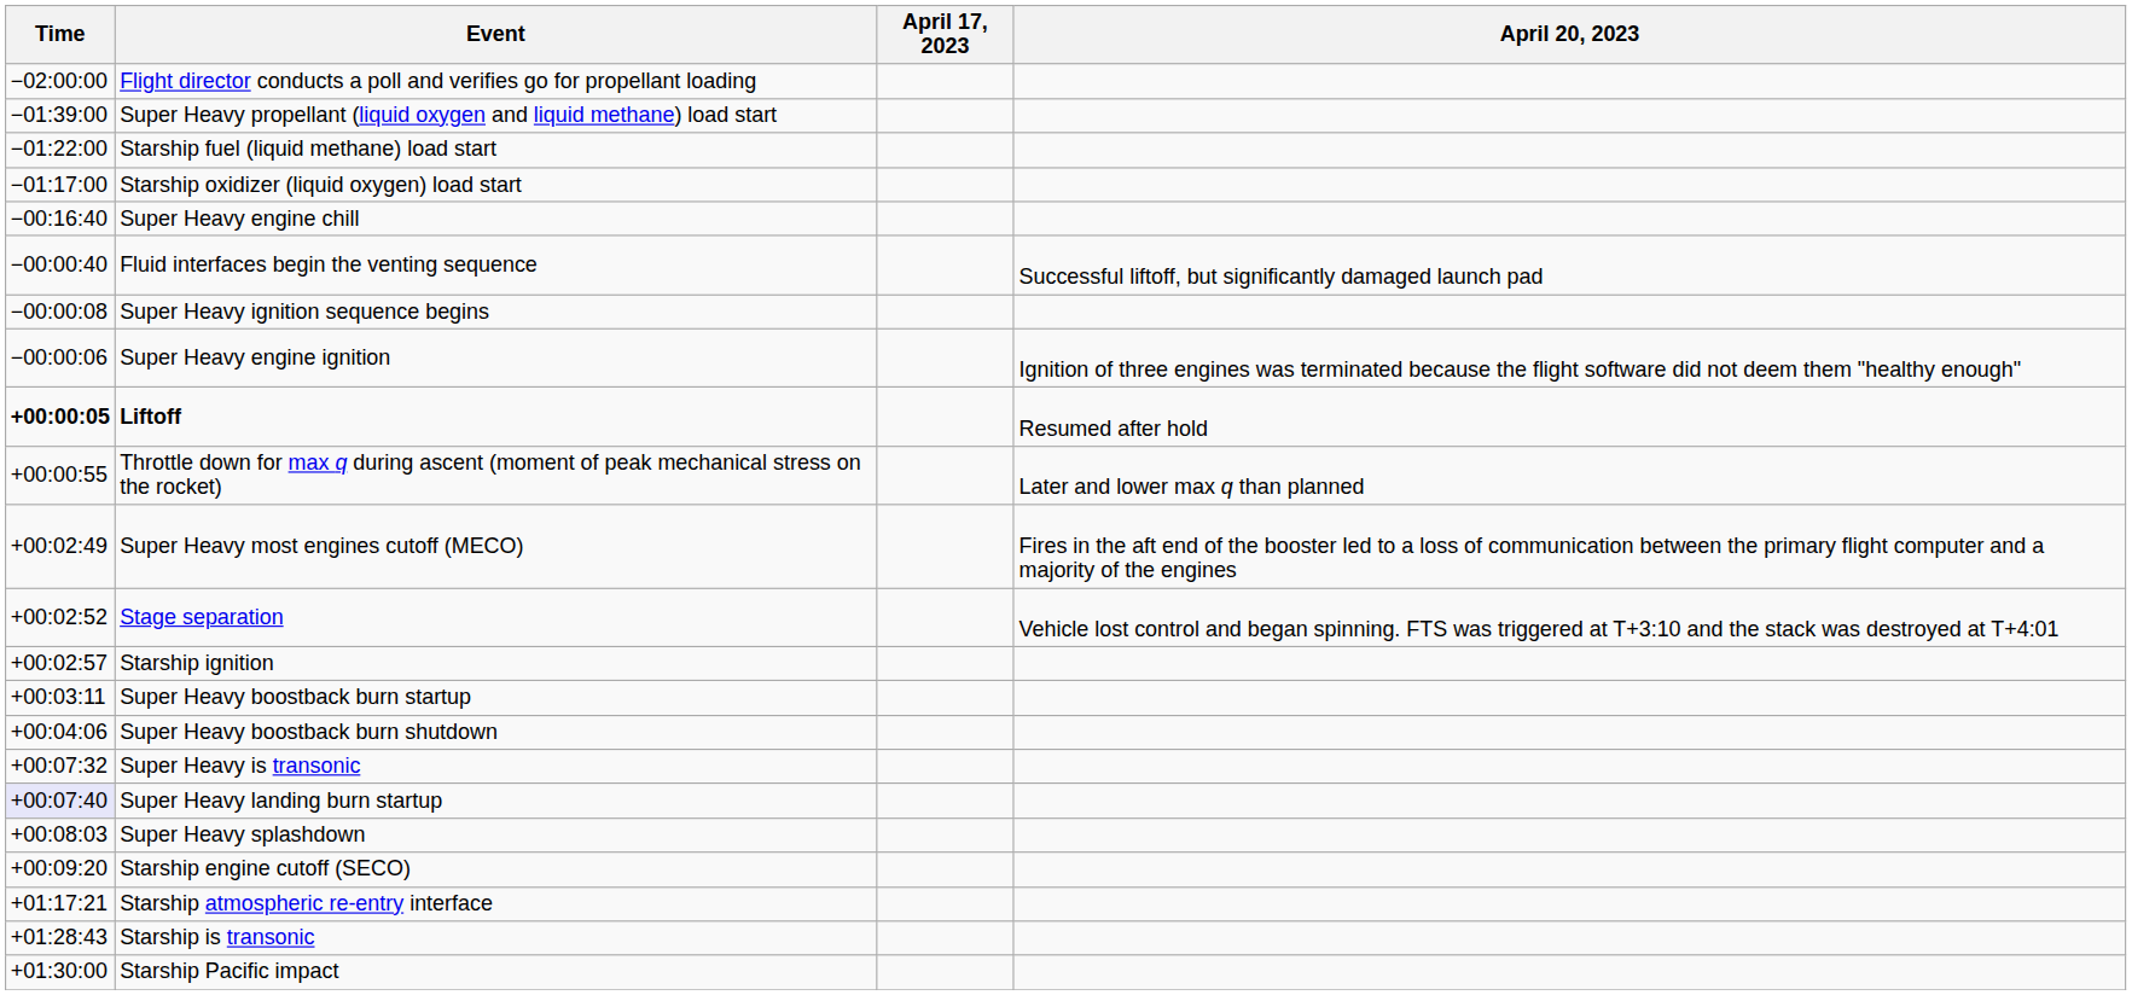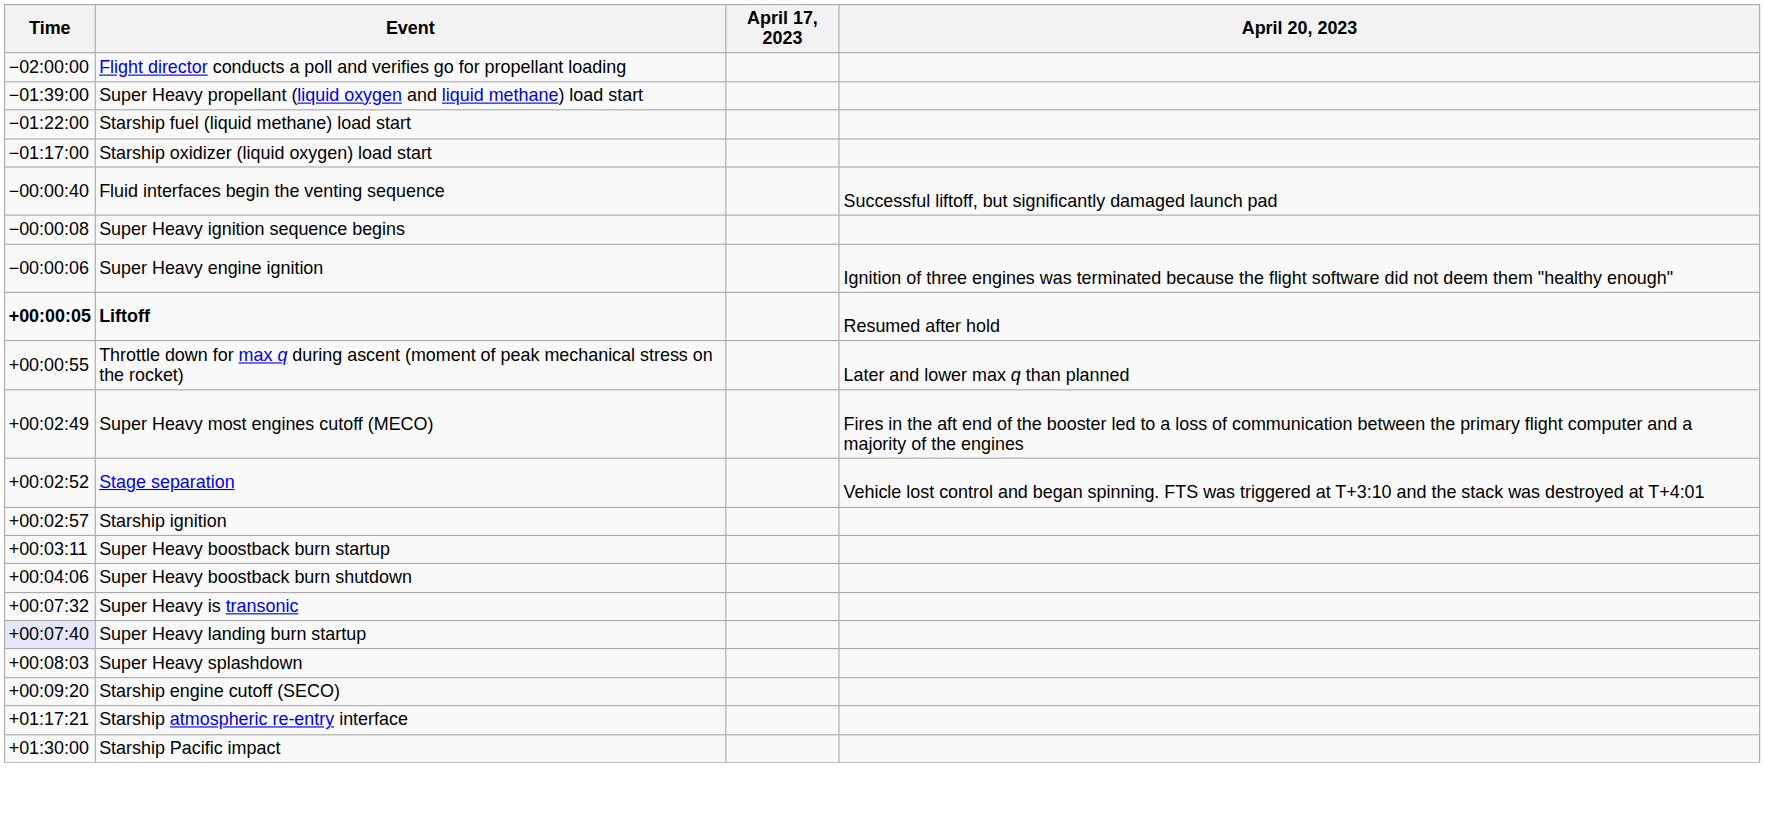 <table class="wikitable collapsible">
 <tr>
 <th>Time</th>
 <th>Event</th>
 <th>April 17, 2023</th>
 <th>April 20, 2023</th>
 </tr>
 <tr>
 <td>−02:00:00</td>
 <td><a href='#'>Flight director</a> conducts a poll and verifies go for propellant loading</td>
 <td></td>
 <td></td>
 </tr>
 <tr>
 <td>−01:39:00</td>
 <td>Super Heavy propellant (<a href='#'>liquid oxygen</a> and <a href='#'>liquid methane</a>) load start</td>
 <td></td>
 <td></td>
 </tr>
 <tr>
 <td>−01:22:00</td>
 <td>Starship fuel (liquid methane) load start</td>
 <td></td>
 <td></td>
 </tr>
 <tr>
 <td>−01:17:00</td>
 <td>Starship oxidizer (liquid oxygen) load start</td>
-<td></td>
-<td></td>
-</tr>
-<tr>
-<td>−00:16:40</td>
-<td>Super Heavy engine chill</td>
 <td></td>
 <td></td>
 </tr>
 <tr>
 <td>−00:00:40</td>
 <td>Fluid interfaces begin the venting sequence</td>
 <td></td>
 <td><br>Successful liftoff, but significantly damaged launch pad</td>
 </tr>
 <tr>
 <td>−00:00:08</td>
 <td>Super Heavy ignition sequence begins</td>
 <td></td>
 <td></td>
 </tr>
 <tr>
 <td>−00:00:06</td>
 <td>Super Heavy engine ignition</td>
 <td></td>
 <td><br>Ignition of three engines was terminated because the flight software did not deem them "healthy enough"</td>
 </tr>
 <tr>
 <td><strong>+00:00:05</strong></td>
 <td><strong>Liftoff</strong></td>
 <td></td>
 <td><br>Resumed after hold</td>
 </tr>
 <tr>
 <td>+00:00:55</td>
 <td>Throttle down for <a href='#'>max <em>q</em></a> during ascent (moment of peak mechanical stress on the rocket)</td>
 <td></td>
 <td><br>Later and lower max <em>q</em> than planned</td>
 </tr>
 <tr>
 <td>+00:02:49</td>
 <td>Super Heavy most engines cutoff (MECO)</td>
 <td></td>
 <td><br>Fires in the aft end of the booster led to a loss of communication between the primary flight computer and a majority of the engines</td>
 </tr>
 <tr>
 <td>+00:02:52</td>
 <td><a href='#'>Stage separation</a></td>
 <td></td>
 <td><br> Vehicle lost control and began spinning. FTS was triggered at T+3:10 and the stack was destroyed at T+4:01</td>
 </tr>
 <tr>
 <td>+00:02:57</td>
 <td>Starship ignition</td>
 <td></td>
 <td></td>
 </tr>
 <tr>
 <td>+00:03:11</td>
 <td>Super Heavy boostback burn startup</td>
 <td></td>
 <td></td>
 </tr>
 <tr>
 <td>+00:04:06</td>
 <td>Super Heavy boostback burn shutdown</td>
 <td></td>
 <td></td>
 </tr>
 <tr>
 <td>+00:07:32</td>
 <td>Super Heavy is <a href='#'>transonic</a></td>
 <td></td>
 <td></td>
 </tr>
 <tr>
 <td style="background: lavender;">+00:07:40</td>
 <td>Super Heavy landing burn startup</td>
 <td></td>
 <td></td>
 </tr>
 <tr>
 <td>+00:08:03</td>
 <td>Super Heavy splashdown</td>
 <td></td>
 <td></td>
 </tr>
 <tr>
 <td>+00:09:20</td>
 <td>Starship engine cutoff (SECO)</td>
 <td></td>
 <td></td>
 </tr>
 <tr>
 <td>+01:17:21</td>
 <td>Starship <a href='#'>atmospheric re-entry</a> interface</td>
 <td></td>
 <td></td>
 </tr>
 <tr>
-<td>+01:28:43</td>
-<td>Starship is <a href='#'>transonic</a></td>
-<td></td>
-<td></td>
-</tr>
-<tr>
 <td>+01:30:00</td>
 <td>Starship Pacific impact</td>
 <td></td>
 <td></td>
 </tr>
 </table>
